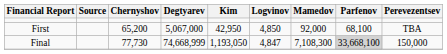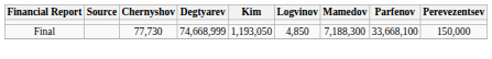 <table class="wikitable" style="text-align:center; font-size:90%; line-height:14px">
 <tr>
 <th>Financial Report</th>
 <th>Source</th>
 <th>Chernyshov</th>
 <th>Degtyarev</th>
 <th>Kim</th>
 <th>Logvinov</th>
 <th>Mamedov</th>
 <th>Parfenov</th>
 <th>Perevezentsev</th>
 </tr>
 <tr>
 <td></td>
 <td></td>
 <td bgcolor=></td>
 <td bgcolor=></td>
 <td bgcolor=></td>
 <td bgcolor=></td>
 <td bgcolor=></td>
 <td bgcolor=></td>
 <td bgcolor=></td>
 </tr>
-<tr align=center>
-<td>First</td>
-<td></td>
-<td>65,200</td>
-<td>5,067,000</td>
-<td>42,950</td>
-<td>4,850</td>
-<td>92,000</td>
-<td>68,100</td>
-<td>TBA</td>
-</tr>
 <tr>
 <td>Final</td>
 <td></td>
 <td>77,730</td>
 <td>74,668,999</td>
 <td>1,193,050</td>
-<td>4,847</td>
-<td>7,108,300</td>
-<td style="background: lightgrey;">33,668,100</td>
+<td>4,850</td>
+<td>7,188,300</td>
+<td>33,668,100</td>
 <td>150,000</td>
 </tr>
 <tr>
 </tr>
 </table>
